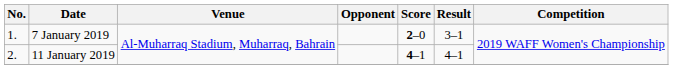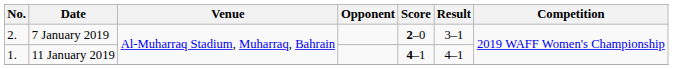 <table class="wikitable">
 <tr>
 <th>No.</th>
 <th>Date</th>
 <th>Venue</th>
 <th>Opponent</th>
 <th>Score</th>
 <th>Result</th>
 <th>Competition</th>
 </tr>
 <tr>
-<td>1.</td>
+<td>2.</td>
 <td>7 January 2019</td>
 <td rowspan=2><a href='#'>Al-Muharraq Stadium</a>, <a href='#'>Muharraq</a>, <a href='#'>Bahrain</a></td>
 <td></td>
 <td align=center><strong>2</strong>–0</td>
 <td align=center>3–1</td>
 <td rowspan=2><a href='#'>2019 WAFF Women's Championship</a></td>
 </tr>
 <tr>
-<td>2.</td>
+<td>1.</td>
 <td>11 January 2019</td>
 <td></td>
 <td align=center><strong>4</strong>–1</td>
 <td align=center>4–1</td>
 </tr>
 <tr>
 </tr>
 </table>
